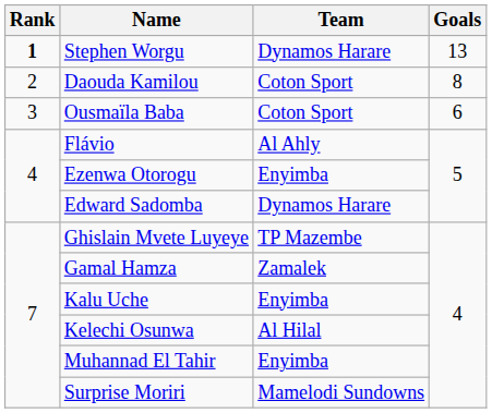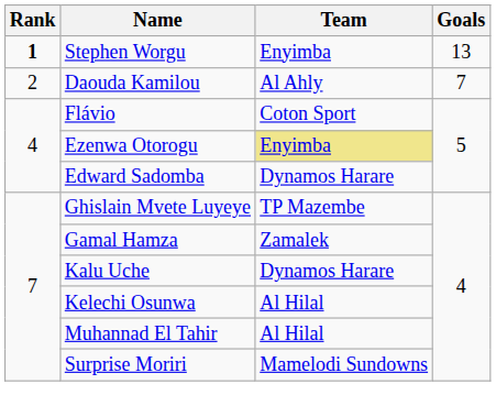 <table class="wikitable" style="text-align:center">
 <tr>
 <th>Rank</th>
 <th>Name</th>
 <th>Team</th>
 <th>Goals</th>
 </tr>
 <tr>
 <td rowspan=1><strong>1</strong></td>
 <td align="left"> <a href='#'>Stephen Worgu</a></td>
-<td align="left"> <a href='#'>Dynamos Harare</a></td>
+<td align="left"> <a href='#'>Enyimba</a></td>
 <td>13</td>
 </tr>
 <tr>
 <td rowspan=1>2</td>
 <td align="left"> <a href='#'>Daouda Kamilou</a></td>
-<td align="left"> <a href='#'>Coton Sport</a></td>
-<td>8</td>
-</tr>
-<tr>
-<td rowspan=1>3</td>
-<td align="left"> <a href='#'>Ousmaïla Baba</a></td>
-<td align="left"> <a href='#'>Coton Sport</a></td>
-<td>6</td>
+<td align="left"> <a href='#'>Al Ahly</a></td>
+<td>7</td>
 </tr>
 <tr>
 <td rowspan=3>4</td>
 <td align="left"> <a href='#'>Flávio</a></td>
-<td align="left"> <a href='#'>Al Ahly</a></td>
+<td align="left"> <a href='#'>Coton Sport</a></td>
 <td rowspan=3>5</td>
 </tr>
 <tr>
 <td align="left"> <a href='#'>Ezenwa Otorogu</a></td>
-<td align="left"> <a href='#'>Enyimba</a></td>
+<td align="left" style="background: khaki;"> <a href='#'>Enyimba</a></td>
 </tr>
 <tr>
 <td align="left"> <a href='#'>Edward Sadomba</a></td>
 <td align="left"> <a href='#'>Dynamos Harare</a></td>
 </tr>
 <tr>
 <td rowspan=6>7</td>
 <td align="left"> <a href='#'>Ghislain Mvete Luyeye</a></td>
 <td align="left"> <a href='#'>TP Mazembe</a></td>
 <td rowspan=6>4</td>
 </tr>
 <tr>
 <td align="left"> <a href='#'>Gamal Hamza</a></td>
 <td align="left"> <a href='#'>Zamalek</a></td>
 </tr>
 <tr>
 <td align="left"> <a href='#'>Kalu Uche</a></td>
-<td align="left"> <a href='#'>Enyimba</a></td>
+<td align="left"> <a href='#'>Dynamos Harare</a></td>
 </tr>
 <tr>
 <td align="left"> <a href='#'>Kelechi Osunwa</a></td>
 <td align="left"> <a href='#'>Al Hilal</a></td>
 </tr>
 <tr>
 <td align="left"> <a href='#'>Muhannad El Tahir</a></td>
-<td align="left"> <a href='#'>Enyimba</a></td>
+<td align="left"> <a href='#'>Al Hilal</a></td>
 </tr>
 <tr>
 <td align="left"> <a href='#'>Surprise Moriri</a></td>
 <td align="left"> <a href='#'>Mamelodi Sundowns</a></td>
 </tr>
 </table>
